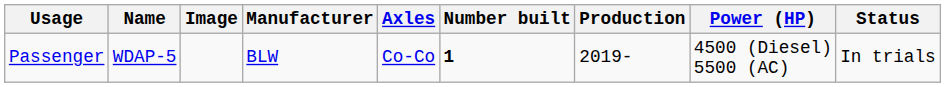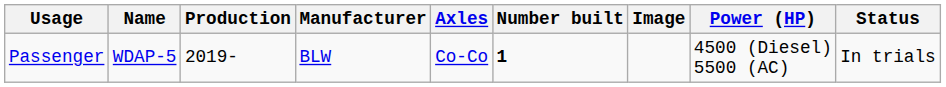 <table class="sortable wikitable"style="text-align:left;"style="font-size: 85%">
 <tr>
 <th>Usage</th>
 <th>Name</th>
-<th>Image</th>
+<th>Production</th>
 <th>Manufacturer</th>
 <th><a href='#'>Axles</a></th>
 <th>Number built</th>
-<th>Production</th>
+<th>Image</th>
 <th><a href='#'>Power</a> (<a href='#'>HP</a>)</th>
 <th>Status</th>
 </tr>
 <tr>
 <td><a href='#'>Passenger</a></td>
 <td><a href='#'>WDAP-5</a></td>
-<td></td>
+<td>2019-</td>
 <td><a href='#'>BLW</a></td>
 <td><a href='#'>Co-Co</a></td>
 <td><strong>1</strong></td>
-<td>2019-</td>
+<td></td>
 <td>4500 (Diesel) <br> 5500 (AC)</td>
 <td>In trials</td>
 </tr>
 </table>
